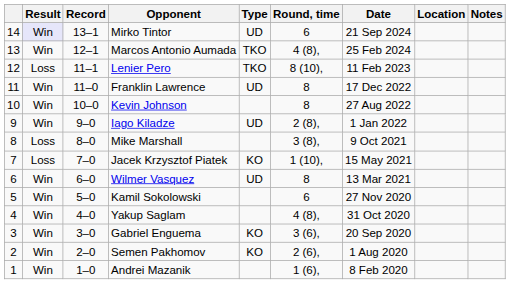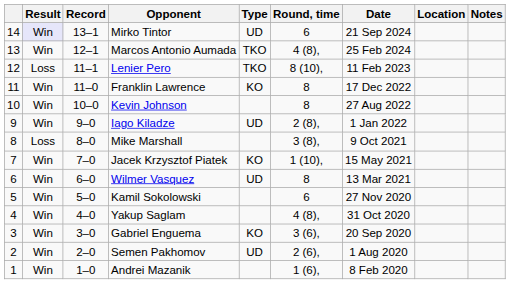 <table class="wikitable" style="text-align:center; font-size:95%">
 <tr>
 <th></th>
 <th>Result</th>
 <th>Record</th>
 <th>Opponent</th>
 <th>Type</th>
 <th>Round, time</th>
 <th>Date</th>
 <th>Location</th>
 <th>Notes</th>
 </tr>
 <tr>
 <td>14</td>
 <td style="background: lavender;">Win</td>
 <td>13–1</td>
 <td style="text-align:left;">Mirko Tintor</td>
 <td>UD</td>
 <td>6</td>
 <td>21 Sep 2024</td>
 <td style="text-align:left;"></td>
 <td></td>
 </tr>
 <tr>
 <td>13</td>
 <td>Win</td>
 <td>12–1</td>
 <td style="text-align:left;">Marcos Antonio Aumada</td>
 <td>TKO</td>
 <td>4 (8), </td>
 <td>25 Feb 2024</td>
 <td style="text-align:left;"></td>
 <td></td>
 </tr>
 <tr>
 <td>12</td>
 <td>Loss</td>
 <td>11–1</td>
 <td style="text-align:left;"><a href='#'>Lenier Pero</a></td>
 <td>TKO</td>
 <td>8 (10), </td>
 <td>11 Feb 2023</td>
 <td style="text-align:left;"></td>
 <td></td>
 </tr>
 <tr>
 <td>11</td>
 <td>Win</td>
 <td>11–0</td>
 <td style="text-align:left;">Franklin Lawrence</td>
-<td>UD</td>
+<td>KO</td>
 <td>8</td>
 <td>17 Dec 2022</td>
 <td style="text-align:left;"></td>
 <td></td>
 </tr>
 <tr>
 <td>10</td>
 <td>Win</td>
 <td>10–0</td>
 <td style="text-align:left;"><a href='#'>Kevin Johnson</a></td>
 <td></td>
 <td>8</td>
 <td>27 Aug 2022</td>
 <td style="text-align:left;"></td>
 <td></td>
 </tr>
 <tr>
 <td>9</td>
 <td>Win</td>
 <td>9–0</td>
 <td style="text-align:left;"><a href='#'>Iago Kiladze</a></td>
 <td>UD</td>
 <td>2 (8), </td>
 <td>1 Jan 2022</td>
 <td style="text-align:left;"></td>
 <td></td>
 </tr>
 <tr>
 <td>8</td>
 <td>Loss</td>
 <td>8–0</td>
 <td style="text-align:left;">Mike Marshall</td>
 <td></td>
 <td>3 (8), </td>
 <td>9 Oct 2021</td>
 <td style="text-align:left;"></td>
 <td></td>
 </tr>
 <tr>
 <td>7</td>
-<td>Loss</td>
+<td>Win</td>
 <td>7–0</td>
 <td style="text-align:left;">Jacek Krzysztof Piatek</td>
 <td>KO</td>
 <td>1 (10), </td>
 <td>15 May 2021</td>
 <td style="text-align:left;"></td>
 <td></td>
 </tr>
 <tr>
 <td>6</td>
 <td>Win</td>
 <td>6–0</td>
 <td style="text-align:left;"><a href='#'>Wilmer Vasquez</a></td>
 <td>UD</td>
 <td>8</td>
 <td>13 Mar 2021</td>
 <td style="text-align:left;"></td>
 <td></td>
 </tr>
 <tr>
 <td>5</td>
 <td>Win</td>
 <td>5–0</td>
 <td style="text-align:left;">Kamil Sokolowski</td>
 <td></td>
 <td>6</td>
 <td>27 Nov 2020</td>
 <td style="text-align:left;"></td>
 <td></td>
 </tr>
 <tr>
 <td>4</td>
 <td>Win</td>
 <td>4–0</td>
 <td style="text-align:left;">Yakup Saglam</td>
 <td></td>
 <td>4 (8), </td>
 <td>31 Oct 2020</td>
 <td style="text-align:left;"></td>
 </tr>
 <tr>
 <td>3</td>
 <td>Win</td>
 <td>3–0</td>
 <td style="text-align:left;">Gabriel Enguema</td>
 <td>KO</td>
 <td>3 (6), </td>
 <td>20 Sep 2020</td>
 <td style="text-align:left;"></td>
 <td></td>
 </tr>
 <tr>
 <td>2</td>
 <td>Win</td>
 <td>2–0</td>
 <td style="text-align:left;">Semen Pakhomov</td>
-<td>KO</td>
+<td>UD</td>
 <td>2 (6), </td>
 <td>1 Aug 2020</td>
 <td style="text-align:left;"></td>
 <td></td>
 </tr>
 <tr>
 <td>1</td>
 <td>Win</td>
 <td>1–0</td>
 <td style="text-align:left;">Andrei Mazanik</td>
 <td></td>
 <td>1 (6), </td>
 <td>8 Feb 2020</td>
 <td style="text-align:left;"></td>
 <td></td>
 </tr>
 </table>
